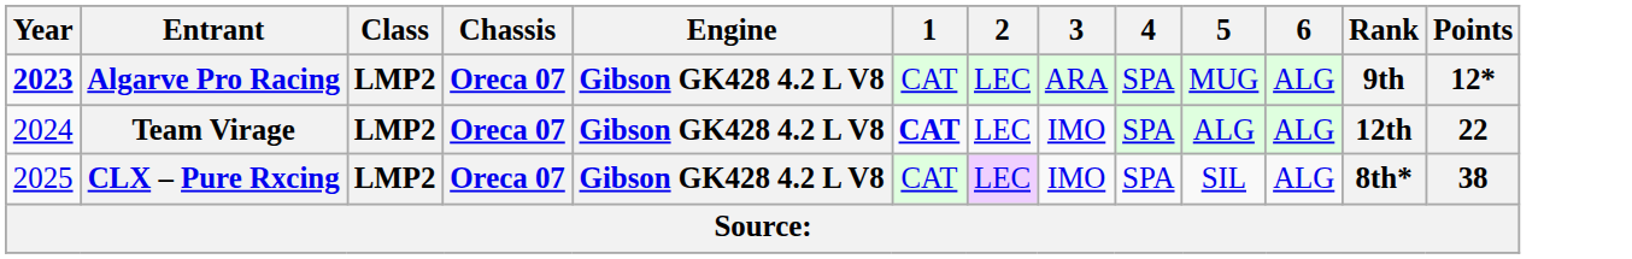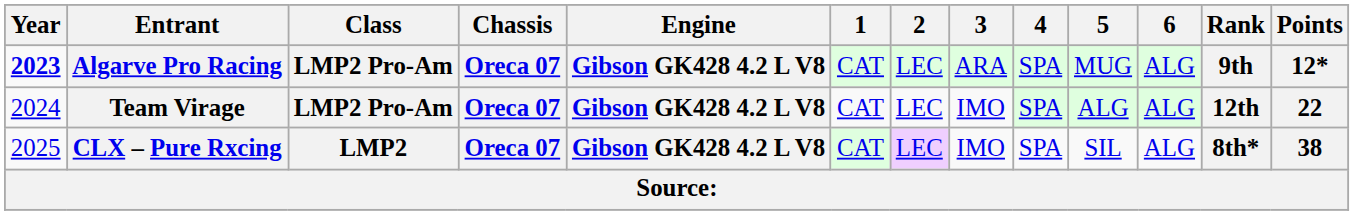 <table class="wikitable" style="text-align:center; font-size:85%">
 <tr>
 <th>Year</th>
 <th>Entrant</th>
 <th>Class</th>
 <th>Chassis</th>
 <th>Engine</th>
 <th>1</th>
 <th>2</th>
 <th>3</th>
 <th>4</th>
 <th>5</th>
 <th>6</th>
 <th>Rank</th>
 <th>Points</th>
 </tr>
 <tr>
 <td><strong><a href='#'>2023</a></strong></td>
 <th nowrap><a href='#'>Algarve Pro Racing</a></th>
-<th>LMP2</th>
+<th nowrap>LMP2 Pro-Am</th>
 <th nowrap><a href='#'>Oreca 07</a></th>
 <th nowrap><a href='#'>Gibson</a> GK428 4.2 L V8</th>
 <td style="background:#DFFFDF;"><a href='#'>CAT</a><br></td>
 <td style="background:#DFFFDF;"><a href='#'>LEC</a><br></td>
 <td style="background:#DFFFDF;"><a href='#'>ARA</a><br></td>
 <td style="background:#DFFFDF;"><a href='#'>SPA</a><br></td>
 <td style="background:#DFFFDF;"><a href='#'>MUG</a><br></td>
 <td style="background:#DFFFDF;"><a href='#'>ALG</a><br></td>
 <th>9th</th>
 <th>12*</th>
 </tr>
 <tr>
 <td><a href='#'>2024</a></td>
 <th nowrap>Team Virage</th>
-<th>LMP2</th>
+<th nowrap>LMP2 Pro-Am</th>
 <th nowrap><a href='#'>Oreca 07</a></th>
 <th nowrap><a href='#'>Gibson</a> GK428 4.2 L V8</th>
-<td><strong><a href='#'>CAT</a></strong></td>
+<td><a href='#'>CAT</a></td>
 <td><a href='#'>LEC</a></td>
 <td><a href='#'>IMO</a></td>
 <td style="background:#DFFFDF;"><a href='#'>SPA</a><br></td>
 <td style="background:#DFFFDF;"><a href='#'>ALG</a><br></td>
 <td style="background:#DFFFDF;"><a href='#'>ALG</a><br></td>
 <th>12th</th>
 <th>22</th>
 </tr>
 <tr>
 <td><a href='#'>2025</a></td>
 <th><a href='#'>CLX</a> – <a href='#'>Pure Rxcing</a></th>
 <th>LMP2</th>
 <th><a href='#'>Oreca 07</a></th>
 <th><a href='#'>Gibson</a> GK428 4.2 L V8</th>
 <td style="background:#DFFFDF;"><a href='#'>CAT</a><br></td>
 <td style="background:#EFCFFF;"><a href='#'>LEC</a><br></td>
 <td style="background:#;"><a href='#'>IMO</a><br></td>
 <td style="background:#;"><a href='#'>SPA</a><br></td>
 <td style="background:#;"><a href='#'>SIL</a><br></td>
 <td style="background:#;"><a href='#'>ALG</a><br></td>
 <th>8th*</th>
 <th>38</th>
 </tr>
 <tr>
 <th colspan="13">Source:</th>
 </tr>
 </table>
